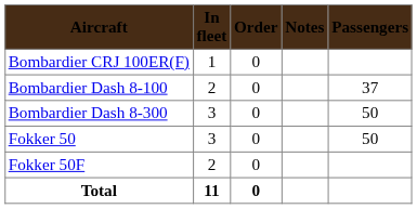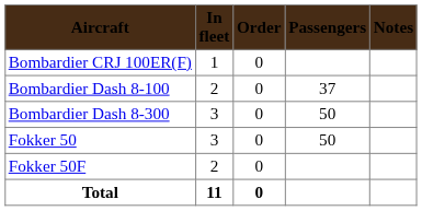 <table class="toccolours" border="1" cellpadding="3" style="border-collapse:collapse;margin:1em auto;">
 <tr style="background:#472c15;">
 <th><span>Aircraft</span></th>
 <th style="width:25px;"><span>In fleet</span></th>
 <th><span>Order</span></th>
+<th><span>Passengers</span></th>
 <th><span>Notes</span></th>
-<th><span>Passengers</span></th>
 </tr>
 <tr>
 <td><a href='#'>Bombardier CRJ 100ER(F)</a></td>
 <td align=center>1</td>
 <td align=center>0</td>
+<td align=center></td>
 <td align="center"></td>
-<td align=center></td>
 </tr>
 <tr>
 <td><a href='#'>Bombardier Dash 8-100</a></td>
 <td align=center>2</td>
 <td align=center>0</td>
+<td align=center>37</td>
 <td align="center"></td>
-<td align=center>37</td>
 </tr>
 <tr>
 <td><a href='#'>Bombardier Dash 8-300</a></td>
 <td align=center>3</td>
 <td align=center>0</td>
+<td align=center>50</td>
 <td align="center"></td>
-<td align=center>50</td>
 </tr>
 <tr>
 <td><a href='#'>Fokker 50</a></td>
 <td align=center>3</td>
 <td align=center>0</td>
+<td align=center>50</td>
 <td align="center"></td>
-<td align=center>50</td>
 </tr>
 <tr>
 <td><a href='#'>Fokker 50F</a></td>
 <td align=center>2</td>
 <td align=center>0</td>
+<td align=center></td>
 <td align="center"></td>
-<td align=center></td>
 </tr>
 <tr>
 <td align="center"><strong>Total</strong></td>
 <td align="center"><strong>11</strong></td>
 <td align="center"><strong>0</strong></td>
+<td align="center"></td>
 <td></td>
-<td align="center"></td>
 </tr>
 </table>
